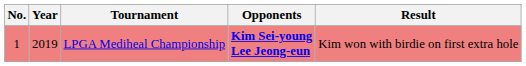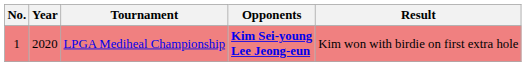 <table class="wikitable" style="font-size:95%;">
 <tr>
 <th>No.</th>
 <th>Year</th>
 <th>Tournament</th>
 <th>Opponents</th>
 <th>Result</th>
 </tr>
 <tr style="background:#F08080;">
 <td align=center>1</td>
-<td align=center>2019</td>
+<td align=center>2020</td>
 <td><a href='#'>LPGA Mediheal Championship</a></td>
 <td><strong> <a href='#'>Kim Sei-young</a><br> <a href='#'>Lee Jeong-eun</a></strong></td>
 <td>Kim won with birdie on first extra hole</td>
 </tr>
 </table>
